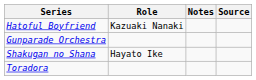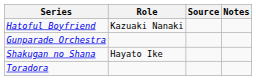 <table class="wikitable sortable plainrowheaders">
 <tr>
 <th>Series</th>
 <th>Role</th>
+<th class="unsortable">Source</th>
 <th class="unsortable">Notes</th>
-<th class="unsortable">Source</th>
 </tr>
 <tr>
 <td><em><a href='#'>Hatoful Boyfriend</a></em></td>
 <td>Kazuaki Nanaki</td>
 <td></td>
 <td></td>
 </tr>
 <tr>
 <td><em><a href='#'>Gunparade Orchestra</a></em></td>
 <td></td>
 <td></td>
 <td></td>
 </tr>
 <tr>
 <td><em><a href='#'>Shakugan no Shana</a></em></td>
 <td>Hayato Ike</td>
 <td></td>
 <td></td>
 </tr>
 <tr>
 <td><em><a href='#'>Toradora</a></em></td>
 <td></td>
 <td></td>
 <td></td>
 </tr>
 </table>
